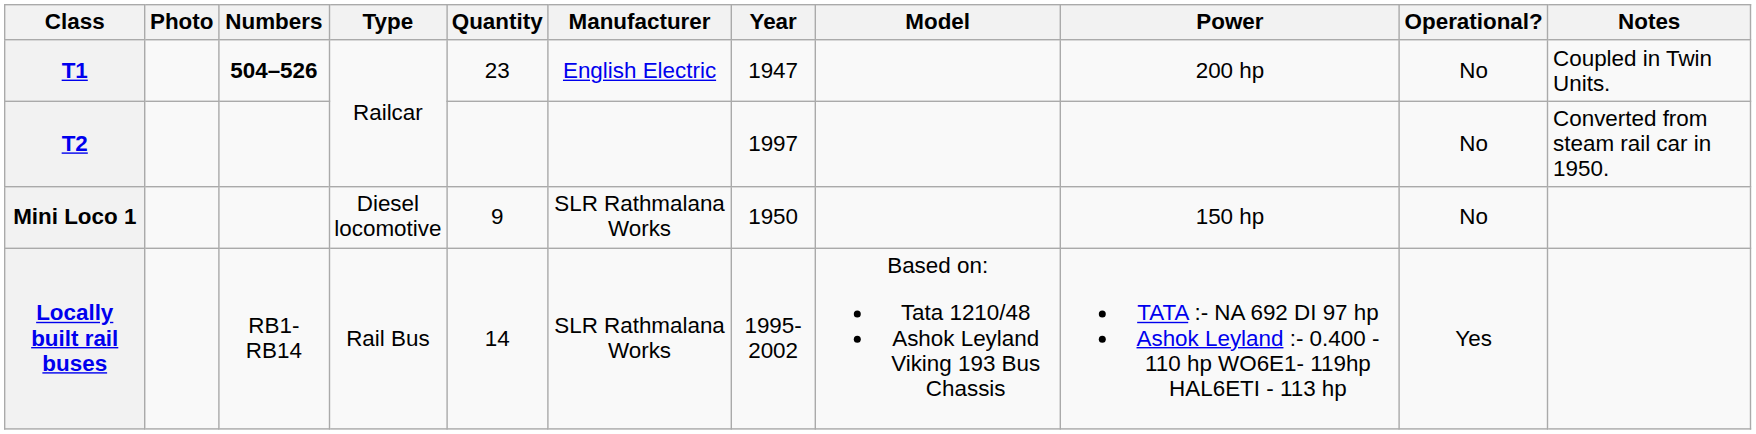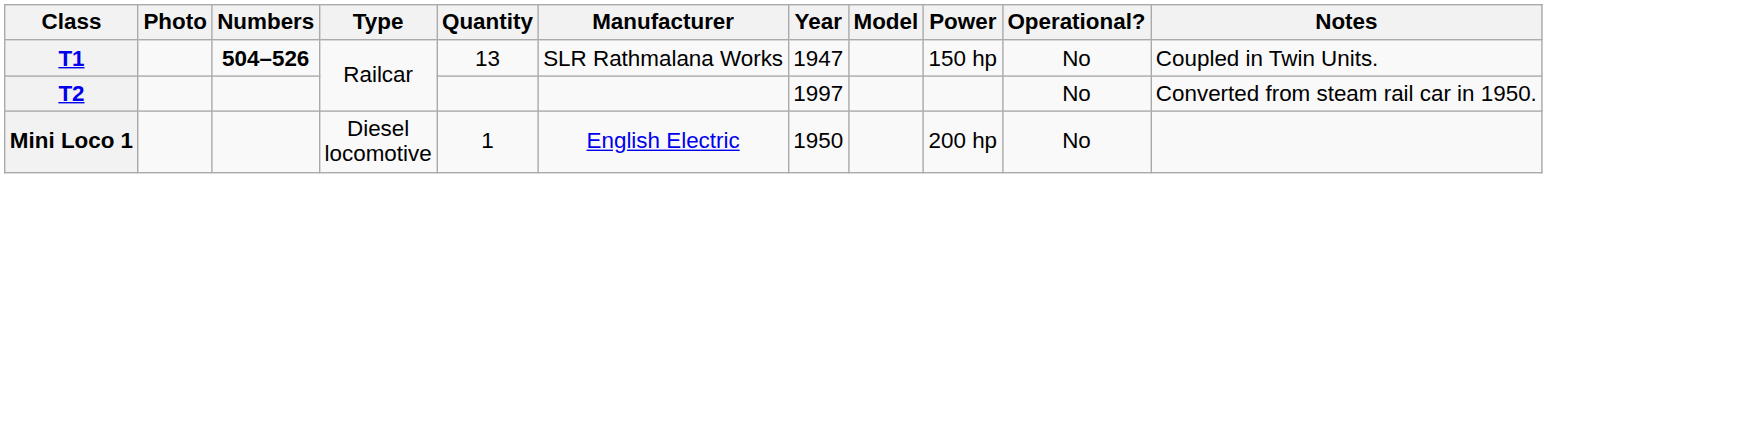 <table class=wikitable style=text-align:center>
 <tr>
 <th>Class</th>
 <th>Photo</th>
 <th>Numbers</th>
 <th>Type</th>
 <th>Quantity</th>
 <th>Manufacturer</th>
 <th>Year</th>
 <th>Model</th>
 <th>Power</th>
 <th>Operational?</th>
 <th>Notes</th>
 </tr>
 <tr>
 <th><a href='#'>T1</a></th>
 <td></td>
 <td><strong>504–526</strong></td>
 <td rowspan="2">Railcar</td>
-<td>23</td>
-<td><a href='#'>English Electric</a></td>
+<td>13</td>
+<td>SLR Rathmalana Works</td>
 <td>1947</td>
 <td></td>
-<td>200 hp</td>
+<td>150 hp</td>
 <td>No</td>
 <td align="left">Coupled in Twin Units.</td>
 </tr>
 <tr>
 <th><a href='#'>T2</a></th>
 <td></td>
 <td></td>
 <td></td>
 <td></td>
 <td>1997</td>
 <td></td>
 <td></td>
 <td>No</td>
 <td align="left">Converted from steam rail car in 1950.</td>
 </tr>
 <tr>
 <th>Mini Loco 1</th>
 <td></td>
 <td></td>
 <td>Diesel<br>locomotive</td>
-<td>9</td>
-<td>SLR Rathmalana Works</td>
+<td>1</td>
+<td><a href='#'>English Electric</a></td>
 <td>1950</td>
 <td></td>
-<td>150 hp</td>
+<td>200 hp</td>
 <td>No</td>
 <td></td>
 </tr>
-<tr>
-<th><a href='#'>Locally built rail buses</a></th>
-<td></td>
-<td>RB1-RB14</td>
-<td>Rail Bus</td>
-<td>14</td>
-<td>SLR Rathmalana Works</td>
-<td>1995-2002</td>
-<td>Based on:<br><ul><li>Tata 1210/48</li><li>Ashok Leyland Viking 193 Bus Chassis</li></ul></td>
-<td><br><ul><li><a href='#'>TATA</a> :- NA 692 DI 97 hp</li><li><a href='#'>Ashok Leyland</a> :-  0.400 - 110 hp WO6E1- 119hp HAL6ETI - 113 hp</li></ul></td>
-<td>Yes</td>
-<td></td>
-</tr>
 </table>
